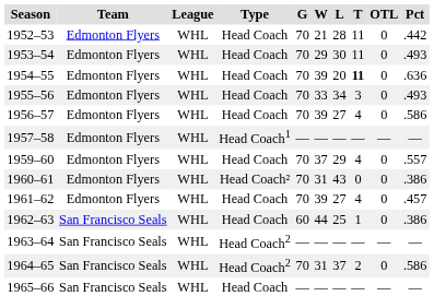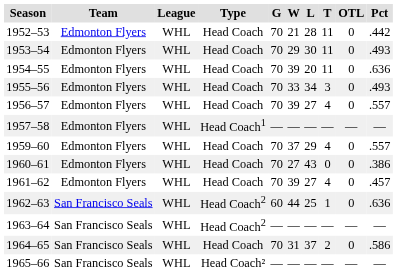 <table cellSpacing="0" cellPadding="3" border="0">
 <tr align="center" bgColor="#e0e0e0">
 <th align="center">Season</th>
 <th align="center">Team</th>
 <th align="center">League</th>
 <th align="center">Type</th>
 <th align="center">G</th>
 <th align="center">W</th>
 <th align="center">L</th>
 <th align="center">T</th>
 <th align="center">OTL</th>
 <th align="center">Pct</th>
 </tr>
 <tr align="center">
 <td class="left">1952–53</td>
 <td class="left"><a href='#'>Edmonton Flyers</a></td>
 <td class="left">WHL</td>
 <td class="left">Head Coach</td>
 <td align="center">70</td>
 <td align="center">21</td>
 <td align="center">28</td>
 <td align="center">11</td>
 <td align="center">0</td>
 <td align="center">.442</td>
 </tr>
 <tr align="center" bgColor="#f0f0f0">
 <td class="left">1953–54</td>
 <td class="left">Edmonton Flyers</td>
 <td class="left">WHL</td>
 <td class="left">Head Coach</td>
 <td align="center">70</td>
 <td align="center">29</td>
 <td align="center">30</td>
 <td align="center">11</td>
 <td align="center">0</td>
 <td align="center">.493</td>
 </tr>
 <tr align="center">
 <td class="left">1954–55</td>
 <td class="left">Edmonton Flyers</td>
 <td class="left">WHL</td>
 <td class="left">Head Coach</td>
 <td align="center">70</td>
 <td align="center">39</td>
 <td align="center">20</td>
-<td align="center"><strong>11</strong></td>
+<td align="center">11</td>
 <td align="center">0</td>
 <td align="center">.636</td>
 </tr>
 <tr align="center" bgColor="#f0f0f0">
 <td class="left">1955–56</td>
 <td class="left">Edmonton Flyers</td>
 <td class="left">WHL</td>
 <td class="left">Head Coach</td>
 <td align="center">70</td>
 <td align="center">33</td>
 <td align="center">34</td>
 <td align="center">3</td>
 <td align="center">0</td>
 <td align="center">.493</td>
 </tr>
 <tr align="center">
 <td class="left">1956–57</td>
 <td class="left">Edmonton Flyers</td>
 <td class="left">WHL</td>
 <td class="left">Head Coach</td>
 <td align="center">70</td>
 <td align="center">39</td>
 <td align="center">27</td>
 <td align="center">4</td>
 <td align="center">0</td>
-<td align="center">.586</td>
+<td align="center">.557</td>
 </tr>
 <tr align="center" bgColor="#f0f0f0">
 <td class="left">1957–58</td>
 <td class="left">Edmonton Flyers</td>
 <td class="left">WHL</td>
 <td class="left">Head Coach<sup>1</sup></td>
 <td align="center">—</td>
 <td align="center">—</td>
 <td align="center">—</td>
 <td align="center">—</td>
 <td align="center">—</td>
 <td align="center">—</td>
 </tr>
 <tr align="center">
 <td class="left">1959–60</td>
 <td class="left">Edmonton Flyers</td>
 <td class="left">WHL</td>
 <td class="left">Head Coach</td>
 <td align="center">70</td>
 <td align="center">37</td>
 <td align="center">29</td>
 <td align="center">4</td>
 <td align="center">0</td>
 <td align="center">.557</td>
 </tr>
 <tr align="center" bgColor="#f0f0f0">
 <td class="left">1960–61</td>
 <td class="left">Edmonton Flyers</td>
 <td class="left">WHL</td>
-<td class="left">Head Coach²</td>
+<td class="left">Head Coach</td>
 <td align="center">70</td>
-<td align="center">31</td>
+<td align="center">27</td>
 <td align="center">43</td>
 <td align="center">0</td>
 <td align="center">0</td>
 <td align="center">.386</td>
 </tr>
 <tr align="center">
 <td class="left">1961–62</td>
 <td class="left">Edmonton Flyers</td>
 <td class="left">WHL</td>
 <td class="left">Head Coach</td>
 <td align="center">70</td>
 <td align="center">39</td>
 <td align="center">27</td>
 <td align="center">4</td>
 <td align="center">0</td>
 <td align="center">.457</td>
 </tr>
 <tr align="center" bgColor="#f0f0f0">
 <td class="left">1962–63</td>
 <td class="left"><a href='#'>San Francisco Seals</a></td>
 <td class="left">WHL</td>
-<td class="left">Head Coach</td>
+<td class="left">Head Coach<sup>2</sup></td>
 <td align="center">60</td>
 <td align="center">44</td>
 <td align="center">25</td>
 <td align="center">1</td>
 <td align="center">0</td>
-<td align="center">.386</td>
+<td align="center">.636</td>
 </tr>
 <tr align="center">
 <td class="left">1963–64</td>
 <td class="left">San Francisco Seals</td>
 <td class="left">WHL</td>
 <td class="left">Head Coach<sup>2</sup></td>
 <td align="center">—</td>
 <td align="center">—</td>
 <td align="center">—</td>
 <td align="center">—</td>
 <td align="center">—</td>
 <td align="center">—</td>
 </tr>
 <tr align="center" bgColor="#f0f0f0">
 <td class="left">1964–65</td>
 <td class="left">San Francisco Seals</td>
 <td class="left">WHL</td>
-<td class="left">Head Coach<sup>2</sup></td>
+<td class="left">Head Coach</td>
 <td align="center">70</td>
 <td align="center">31</td>
 <td align="center">37</td>
 <td align="center">2</td>
 <td align="center">0</td>
 <td align="center">.586</td>
 </tr>
 <tr align="center">
 <td class="left">1965–66</td>
 <td class="left">San Francisco Seals</td>
 <td class="left">WHL</td>
-<td class="left">Head Coach</td>
+<td class="left">Head Coach²</td>
 <td align="center">—</td>
 <td align="center">—</td>
 <td align="center">—</td>
 <td align="center">—</td>
 <td align="center">—</td>
 <td align="center">—</td>
 </tr>
 </table>
